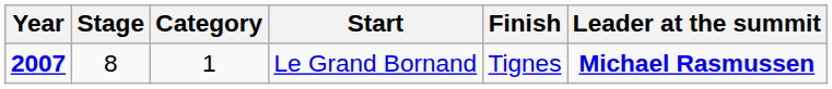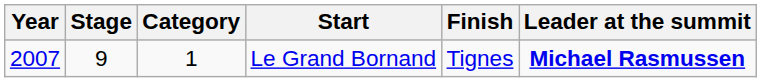 <table class="wikitable" style="text-align: center;">
 <tr>
 <th>Year</th>
 <th>Stage</th>
 <th>Category</th>
 <th>Start</th>
 <th>Finish</th>
 <th>Leader at the summit</th>
 </tr>
 <tr>
-<td><strong><a href='#'>2007</a></strong></td>
-<td>8</td>
+<td><a href='#'>2007</a></td>
+<td>9</td>
 <td>1</td>
 <td><a href='#'>Le Grand Bornand</a></td>
 <td><a href='#'>Tignes</a></td>
 <td><strong><a href='#'>Michael Rasmussen</a></strong></td>
 </tr>
 </table>
